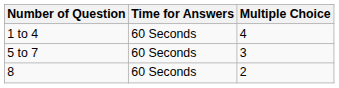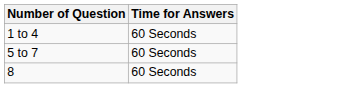 <table class="wikitable">
 <tr>
 <th>Number of Question</th>
 <th>Time for Answers</th>
-<th>Multiple Choice</th>
 </tr>
 <tr>
 <td>1 to 4</td>
 <td>60 Seconds</td>
-<td>4</td>
 </tr>
 <tr>
 <td>5 to 7</td>
 <td>60 Seconds</td>
-<td>3</td>
 </tr>
 <tr>
 <td>8</td>
 <td>60 Seconds</td>
-<td>2</td>
 </tr>
 </table>
